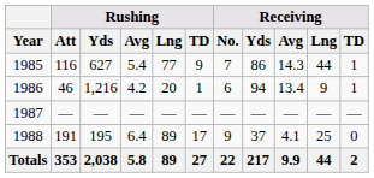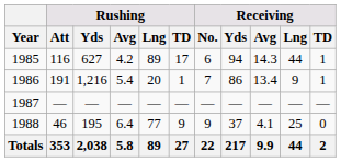 <table class=wikitable style="text-align:center">
 <tr>
 <th></th>
 <th colspan="5" style="background:#e7e3e7;">Rushing</th>
 <th colspan="5" style="background:#e7e3e7;">Receiving</th>
 </tr>
 <tr>
 <th>Year</th>
 <th>Att</th>
 <th>Yds</th>
 <th>Avg</th>
 <th>Lng</th>
 <th>TD</th>
 <th>No.</th>
 <th>Yds</th>
 <th>Avg</th>
 <th>Lng</th>
 <th>TD</th>
 </tr>
 <tr>
 <td>1985</td>
 <td>116</td>
 <td>627</td>
-<td>5.4</td>
-<td>77</td>
-<td>9</td>
-<td>7</td>
-<td>86</td>
+<td>4.2</td>
+<td>89</td>
+<td>17</td>
+<td>6</td>
+<td>94</td>
 <td>14.3</td>
 <td>44</td>
 <td>1</td>
 </tr>
 <tr>
 <td>1986</td>
-<td>46</td>
+<td>191</td>
 <td>1,216</td>
-<td>4.2</td>
+<td>5.4</td>
 <td>20</td>
 <td>1</td>
-<td>6</td>
-<td>94</td>
+<td>7</td>
+<td>86</td>
 <td>13.4</td>
 <td>9</td>
 <td>1</td>
 </tr>
 <tr>
 <td>1987</td>
 <td>—</td>
 <td>—</td>
 <td>—</td>
 <td>—</td>
 <td>—</td>
 <td>—</td>
 <td>—</td>
 <td>—</td>
 <td>—</td>
 <td>—</td>
 </tr>
 <tr>
 <td>1988</td>
-<td>191</td>
+<td>46</td>
 <td>195</td>
 <td>6.4</td>
-<td>89</td>
-<td>17</td>
+<td>77</td>
+<td>9</td>
 <td>9</td>
 <td>37</td>
 <td>4.1</td>
 <td>25</td>
 <td>0</td>
 </tr>
 <tr>
 <th>Totals</th>
 <th>353</th>
 <th>2,038</th>
 <th>5.8</th>
 <th>89</th>
 <th>27</th>
 <th>22</th>
 <th>217</th>
 <th>9.9</th>
 <th>44</th>
 <th>2</th>
 </tr>
 </table>
